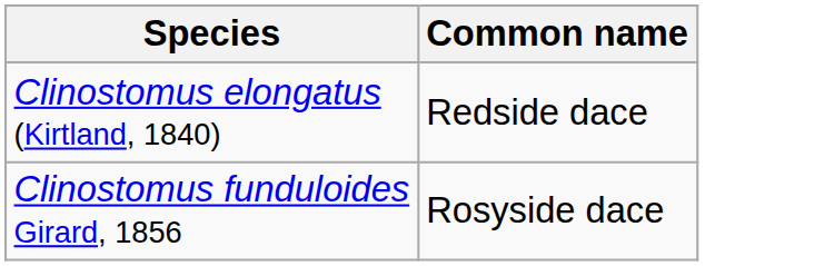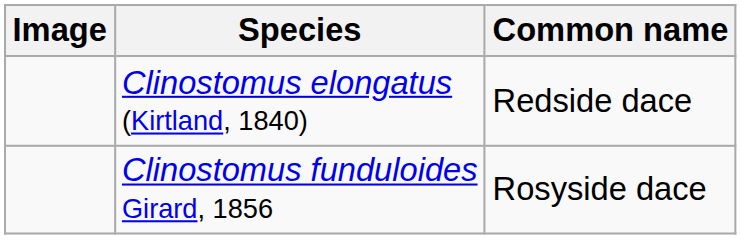 <table class="wikitable">
 <tr>
+<th>Image</th>
 <th>Species</th>
 <th>Common name</th>
 </tr>
 <tr>
+<td></td>
 <td><em><a href='#'>Clinostomus elongatus</a></em><br><small>(<a href='#'>Kirtland</a>, 1840)</small></td>
 <td>Redside dace</td>
 </tr>
 <tr>
+<td></td>
 <td><em><a href='#'>Clinostomus funduloides</a></em><br><small><a href='#'>Girard</a>, 1856</small></td>
 <td>Rosyside dace</td>
 </tr>
 </table>
